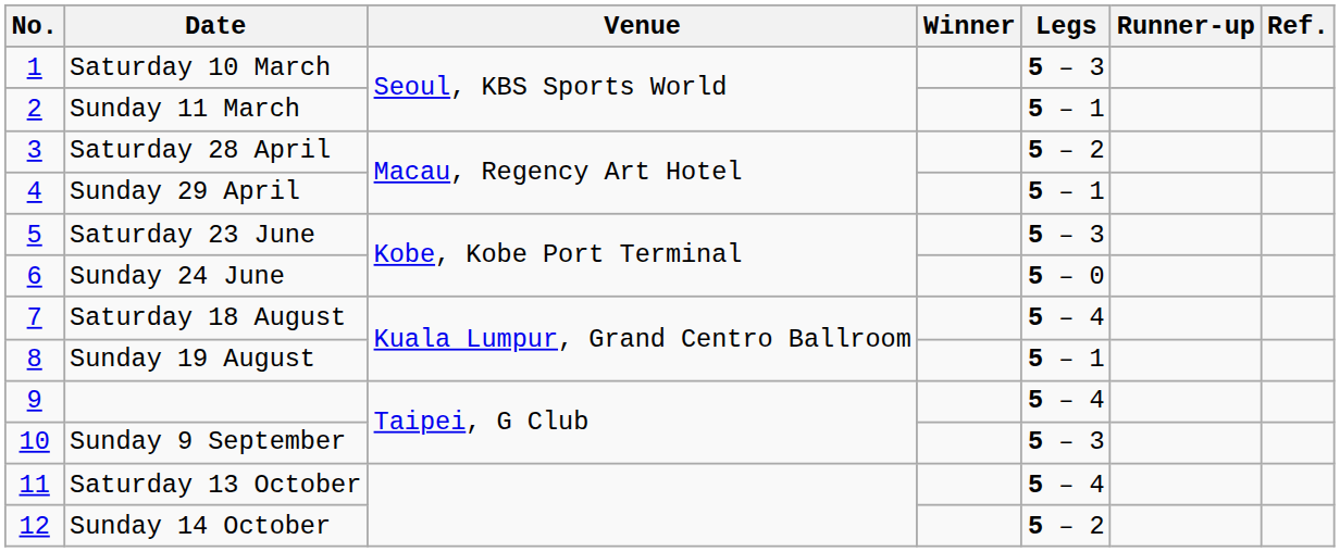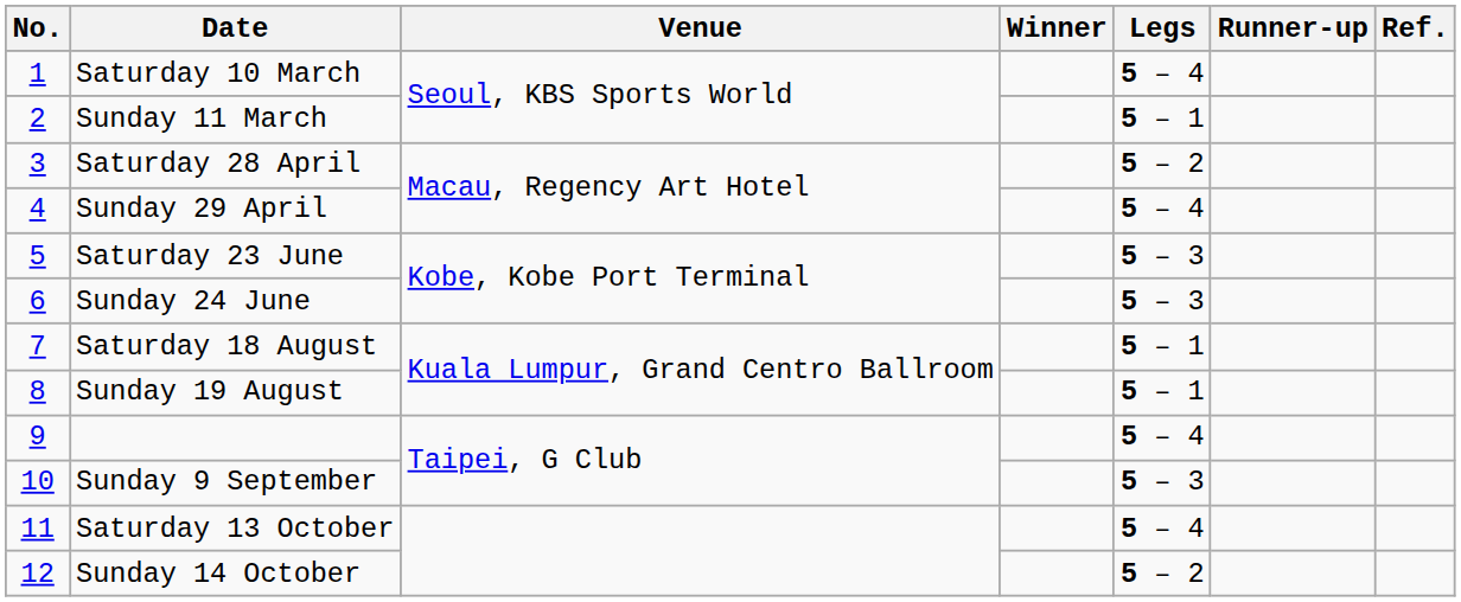 <table class="wikitable">
 <tr>
 <th>No.</th>
 <th>Date</th>
 <th>Venue</th>
 <th>Winner</th>
 <th>Legs</th>
 <th>Runner-up</th>
 <th>Ref.</th>
 </tr>
 <tr>
 <td align=center><a href='#'>1</a></td>
 <td>Saturday 10 March</td>
 <td rowspan=2> <a href='#'>Seoul</a>, KBS Sports World</td>
 <td align="right"></td>
-<td align="center"><strong>5</strong> – 3</td>
+<td align="center"><strong>5</strong> – 4</td>
 <td></td>
 <td align="center"></td>
 </tr>
 <tr>
 <td align=center><a href='#'>2</a></td>
 <td>Sunday 11 March</td>
 <td align="right"></td>
 <td align="center"><strong>5</strong> – 1</td>
 <td></td>
 <td align="center"></td>
 </tr>
 <tr>
 <td align=center><a href='#'>3</a></td>
 <td>Saturday 28 April</td>
 <td rowspan=2> <a href='#'>Macau</a>, Regency Art Hotel</td>
 <td align="right"></td>
 <td align="center"><strong>5</strong> – 2</td>
 <td></td>
 <td align="center"></td>
 </tr>
 <tr>
 <td align=center><a href='#'>4</a></td>
 <td>Sunday 29 April</td>
 <td align="right"></td>
-<td align="center"><strong>5</strong> – 1</td>
+<td align="center"><strong>5</strong> – 4</td>
 <td></td>
 <td align="center"></td>
 </tr>
 <tr>
 <td align=center><a href='#'>5</a></td>
 <td>Saturday 23 June</td>
 <td rowspan=2> <a href='#'>Kobe</a>, Kobe Port Terminal</td>
 <td align="right"></td>
 <td align="center"><strong>5</strong> – 3</td>
 <td></td>
 <td align="center"></td>
 </tr>
 <tr>
 <td align=center><a href='#'>6</a></td>
 <td>Sunday 24 June</td>
 <td align="right"></td>
-<td align="center"><strong>5</strong> – 0</td>
+<td align="center"><strong>5</strong> – 3</td>
 <td></td>
 <td align="center"></td>
 </tr>
 <tr>
 <td align=center><a href='#'>7</a></td>
 <td>Saturday 18 August</td>
 <td rowspan="2"> <a href='#'>Kuala Lumpur</a>, Grand Centro Ballroom</td>
 <td align="right"></td>
-<td align="center"><strong>5</strong> – 4</td>
+<td align="center"><strong>5</strong> – 1</td>
 <td></td>
 <td align="center"></td>
 </tr>
 <tr>
 <td align=center><a href='#'>8</a></td>
 <td>Sunday 19 August</td>
 <td align="right"></td>
 <td align="center"><strong>5</strong> – 1</td>
 <td></td>
 <td align="center"></td>
 </tr>
 <tr>
 <td align=center><a href='#'>9</a></td>
 <td></td>
 <td rowspan="2"> <a href='#'>Taipei</a>, G Club</td>
 <td align="right"></td>
 <td align="center"><strong>5</strong> – 4</td>
 <td></td>
 <td align="center"></td>
 </tr>
 <tr>
 <td align=center><a href='#'>10</a></td>
 <td>Sunday 9 September</td>
 <td align="right"></td>
 <td align="center"><strong>5</strong> – 3</td>
 <td></td>
 <td align="center"></td>
 </tr>
 <tr>
 <td align=center><a href='#'>11</a></td>
 <td>Saturday 13 October</td>
 <td rowspan="2"></td>
 <td align="right"></td>
 <td align="center"><strong>5</strong> – 4</td>
 <td></td>
 <td align="center"></td>
 </tr>
 <tr>
 <td align=center><a href='#'>12</a></td>
 <td>Sunday 14 October</td>
 <td align="right"></td>
 <td align="center"><strong>5</strong> – 2</td>
 <td></td>
 <td align="center"></td>
 </tr>
 </table>
